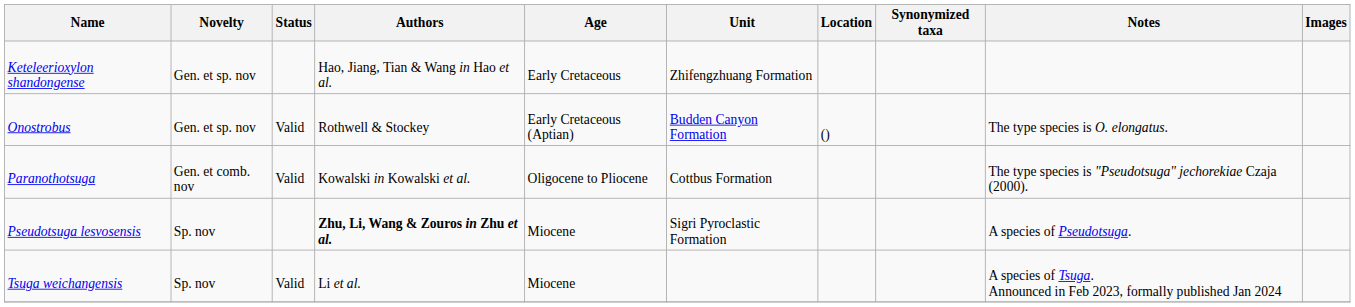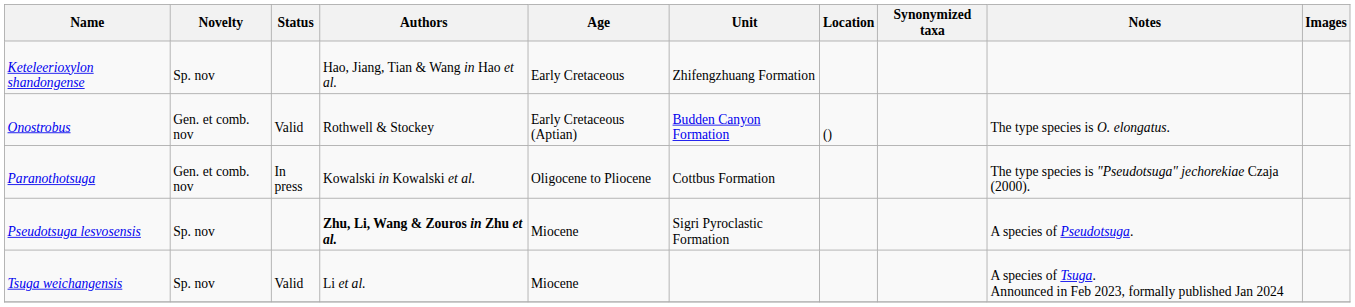 <table class="wikitable sortable" align="center" width="100%">
 <tr>
 <th>Name</th>
 <th>Novelty</th>
 <th>Status</th>
 <th>Authors</th>
 <th>Age</th>
 <th>Unit</th>
 <th>Location</th>
 <th>Synonymized taxa</th>
 <th>Notes</th>
 <th>Images</th>
 </tr>
 <tr>
 <td><br><em><a href='#'>Keteleerioxylon shandongense</a></em></td>
-<td><br>Gen. et sp. nov</td>
+<td><br>Sp. nov</td>
 <td></td>
 <td><br>Hao, Jiang, Tian & Wang <em>in</em> Hao <em>et al.</em></td>
 <td><br>Early Cretaceous</td>
 <td><br>Zhifengzhuang Formation</td>
 <td><br></td>
 <td></td>
 <td></td>
 <td></td>
 </tr>
 <tr>
 <td><br><em><a href='#'>Onostrobus</a></em></td>
-<td><br>Gen. et sp. nov</td>
+<td><br>Gen. et comb. nov</td>
 <td><br>Valid</td>
 <td><br>Rothwell & Stockey</td>
 <td><br>Early Cretaceous (Aptian)</td>
 <td><br><a href='#'>Budden Canyon Formation</a></td>
 <td><br><br>()</td>
 <td></td>
 <td><br>The type species is <em>O. elongatus</em>.</td>
 <td></td>
 </tr>
 <tr>
 <td><br><em><a href='#'>Paranothotsuga</a></em></td>
 <td><br>Gen. et comb. nov</td>
-<td><br>Valid</td>
+<td><br>In press</td>
 <td><br>Kowalski <em>in</em> Kowalski <em>et al.</em></td>
 <td><br>Oligocene to Pliocene</td>
 <td><br>Cottbus Formation</td>
 <td><br></td>
 <td></td>
 <td><br>The type species is <em>"Pseudotsuga" jechorekiae</em> Czaja (2000).</td>
 <td></td>
 </tr>
 <tr>
 <td><br><em><a href='#'>Pseudotsuga lesvosensis</a></em></td>
 <td><br>Sp. nov</td>
 <td></td>
 <td><strong><br>Zhu, Li, Wang & Zouros <em>in</em> Zhu <em>et al.</em></strong></td>
 <td><br>Miocene</td>
 <td><br>Sigri Pyroclastic Formation</td>
 <td><br></td>
 <td></td>
 <td><br>A species of <em><a href='#'>Pseudotsuga</a></em>.</td>
 <td></td>
 </tr>
 <tr>
 <td><br><em><a href='#'>Tsuga weichangensis</a></em></td>
 <td><br>Sp. nov</td>
 <td><br>Valid</td>
 <td><br>Li <em>et al.</em></td>
 <td><br>Miocene</td>
 <td></td>
 <td><br></td>
 <td></td>
 <td><br>A species of <em><a href='#'>Tsuga</a></em>.<br>Announced in Feb 2023, formally published Jan 2024</td>
 <td></td>
 </tr>
 <tr>
 </tr>
 </table>
